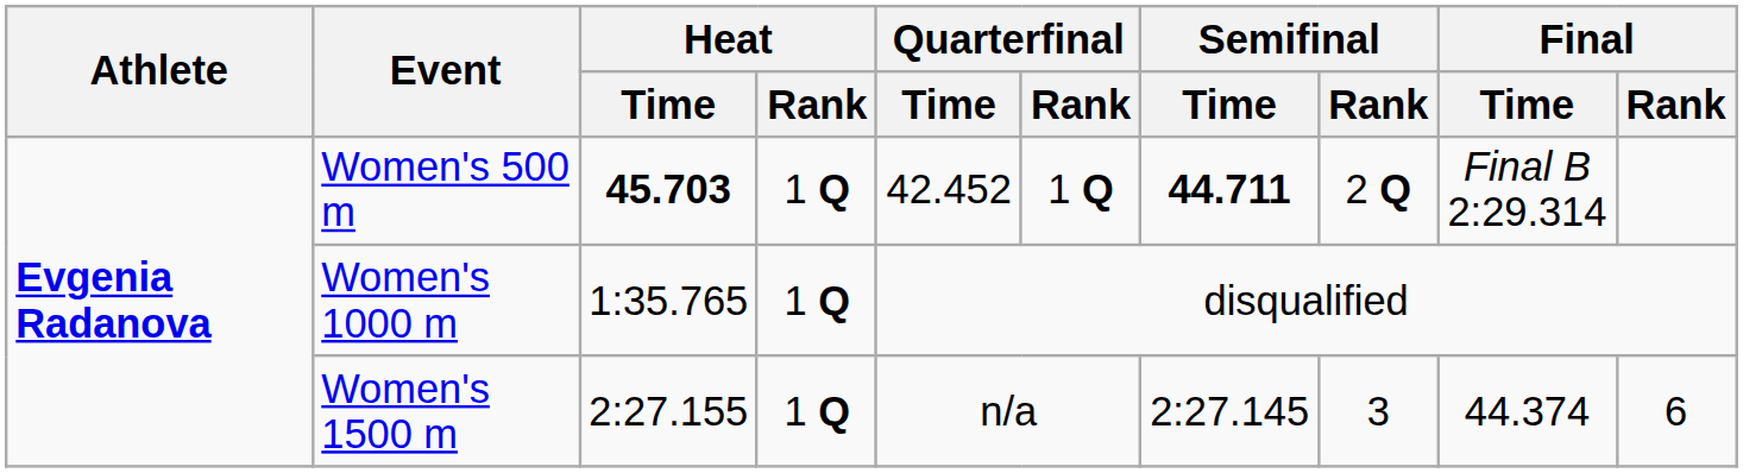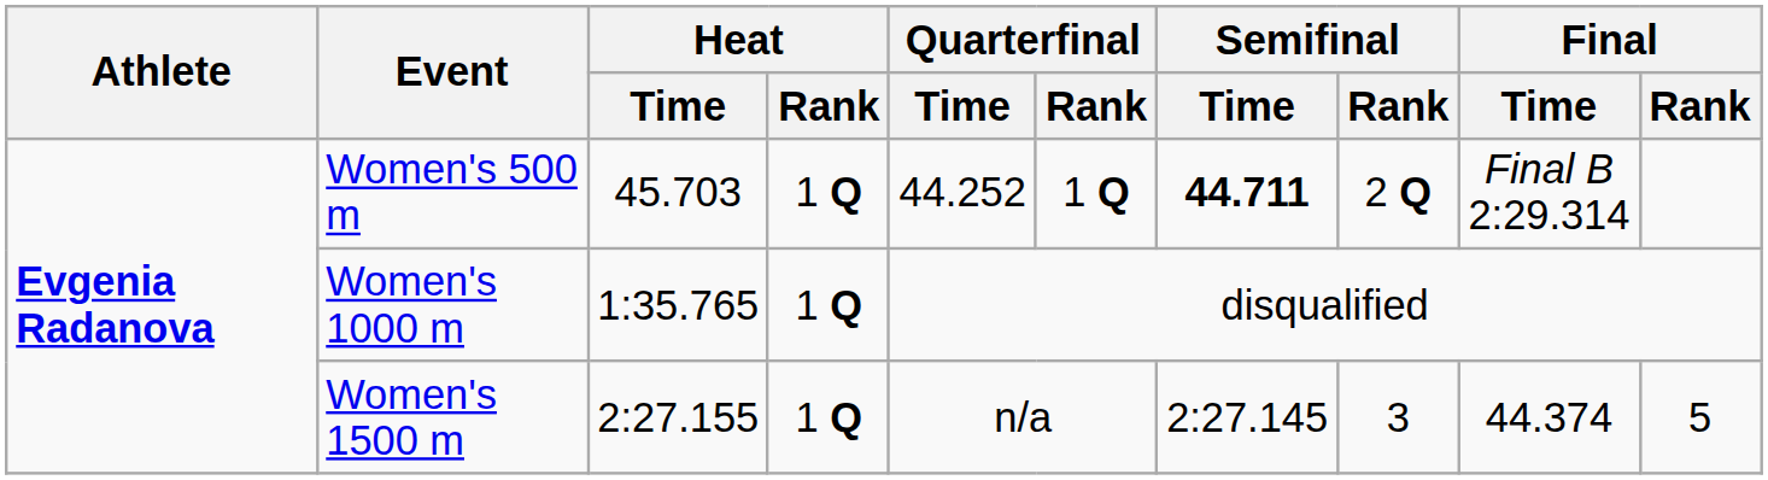 <table class="wikitable" style="font-size:90%">
 <tr>
 <th rowspan="2">Athlete</th>
 <th rowspan="2">Event</th>
 <th colspan="2">Heat</th>
 <th colspan="2">Quarterfinal</th>
 <th colspan="2">Semifinal</th>
 <th colspan="2">Final</th>
 </tr>
 <tr>
 <th>Time</th>
 <th>Rank</th>
 <th>Time</th>
 <th>Rank</th>
 <th>Time</th>
 <th>Rank</th>
 <th>Time</th>
 <th>Rank</th>
 </tr>
 <tr>
 <td rowspan=3><strong><a href='#'>Evgenia Radanova</a> </strong></td>
 <td><a href='#'>Women's 500 m</a></td>
-<td align="center"><strong>45.703</strong></td>
+<td align="center">45.703</td>
 <td align="center">1 <strong>Q</strong></td>
-<td align="center">42.452</td>
+<td align="center">44.252</td>
 <td align="center">1 <strong>Q</strong></td>
 <td align="center"><strong>44.711</strong></td>
 <td align="center">2 <strong>Q</strong></td>
 <td align="center"><em>Final B</em> <br> 2:29.314</td>
 <td align="center"></td>
 </tr>
 <tr>
 <td><a href='#'>Women's 1000 m</a></td>
 <td align="center">1:35.765</td>
 <td align="center">1 <strong>Q</strong></td>
 <td colspan=6 align="center">disqualified</td>
 </tr>
 <tr>
 <td><a href='#'>Women's 1500 m</a></td>
 <td align="center">2:27.155</td>
 <td align="center">1 <strong>Q</strong></td>
 <td colspan=2 align="center">n/a</td>
 <td align="center">2:27.145</td>
 <td align="center">3</td>
 <td align="center">44.374</td>
-<td align="center">6</td>
+<td align="center">5</td>
 </tr>
 </table>
